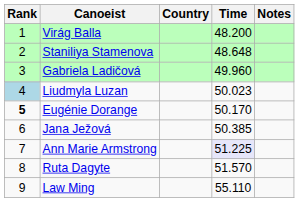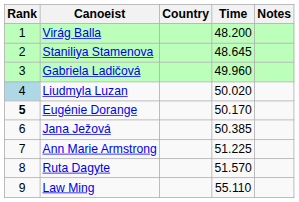 <table class="wikitable" style="text-align:center">
 <tr>
 <th>Rank</th>
 <th>Canoeist</th>
 <th>Country</th>
 <th>Time</th>
 <th>Notes</th>
 </tr>
 <tr bgcolor=bbffbb>
 <td>1</td>
 <td align="left"><a href='#'>Virág Balla</a></td>
 <td align="left"></td>
 <td>48.200</td>
 <td></td>
 </tr>
 <tr bgcolor=bbffbb>
 <td>2</td>
 <td align="left"><a href='#'>Staniliya Stamenova</a></td>
 <td align="left"></td>
-<td>48.648</td>
+<td>48.645</td>
 <td></td>
 </tr>
 <tr bgcolor=bbffbb>
 <td>3</td>
 <td align="left"><a href='#'>Gabriela Ladičová</a></td>
 <td align="left"></td>
 <td>49.960</td>
 <td></td>
 </tr>
 <tr>
 <td style="background: lightblue;">4</td>
 <td align="left"><a href='#'>Liudmyla Luzan</a></td>
 <td align="left"></td>
-<td>50.023</td>
+<td>50.020</td>
 <td></td>
 </tr>
 <tr>
 <td><strong>5</strong></td>
 <td align="left"><a href='#'>Eugénie Dorange</a></td>
 <td align="left"></td>
 <td>50.170</td>
 <td></td>
 </tr>
 <tr>
 <td>6</td>
 <td align="left"><a href='#'>Jana Ježová</a></td>
 <td align="left"></td>
 <td>50.385</td>
 <td></td>
 </tr>
 <tr>
 <td>7</td>
 <td align="left"><a href='#'>Ann Marie Armstrong</a></td>
 <td align="left"></td>
-<td style="background: lavender;">51.225</td>
+<td>51.225</td>
 <td></td>
 </tr>
 <tr>
 <td>8</td>
 <td align="left"><a href='#'>Ruta Dagyte</a></td>
 <td align="left"></td>
 <td>51.570</td>
 <td></td>
 </tr>
 <tr>
 <td>9</td>
 <td align="left"><a href='#'>Law Ming</a></td>
 <td align="left"></td>
 <td>55.110</td>
 <td></td>
 </tr>
 </table>
